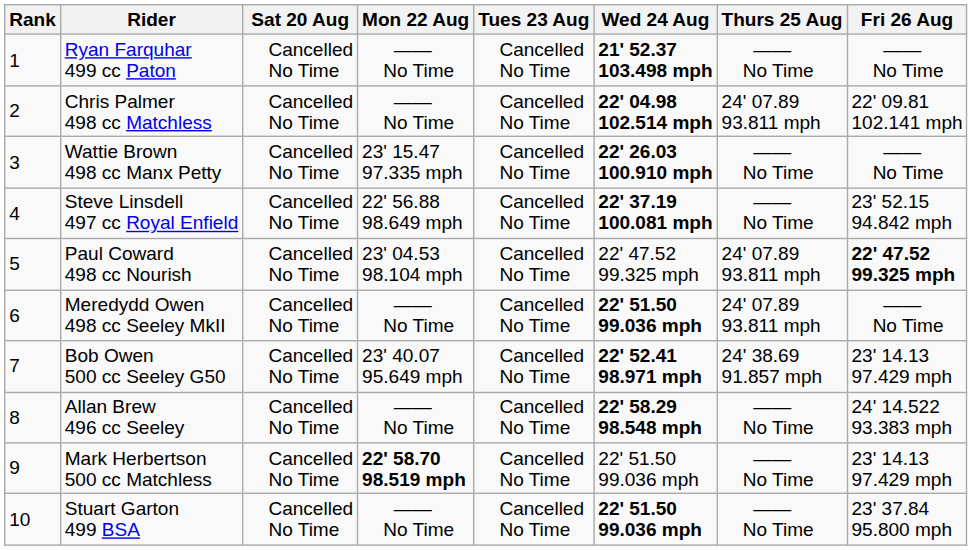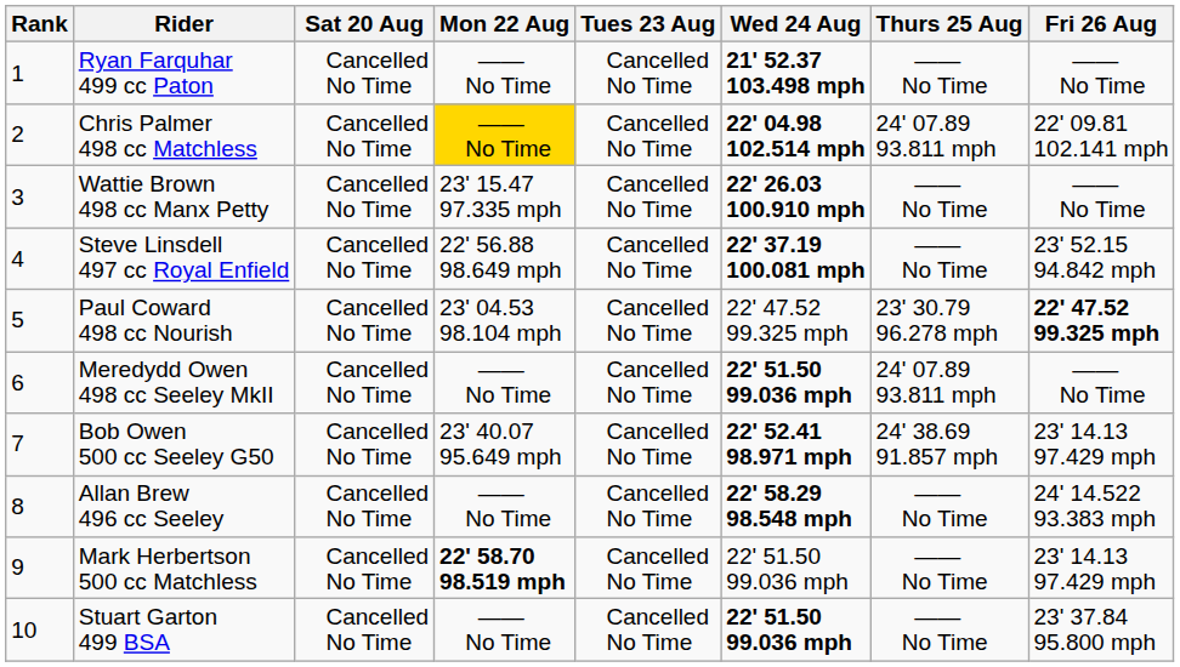 <table class="wikitable" style="font-size: 85%;">
 <tr style="background:#efefef;">
 <th>Rank</th>
 <th>Rider</th>
 <th>Sat 20 Aug</th>
 <th>Mon 22 Aug</th>
 <th>Tues 23 Aug</th>
 <th>Wed 24 Aug</th>
 <th>Thurs 25 Aug</th>
 <th>Fri 26 Aug</th>
 </tr>
 <tr>
 <td>1</td>
 <td> <a href='#'>Ryan Farquhar</a> <br> 499 cc <a href='#'>Paton</a></td>
 <td>    Cancelled <br>     No Time</td>
 <td>      ——<br>    No Time</td>
 <td>    Cancelled <br>     No Time</td>
 <td><strong>21' 52.37 <br> 103.498 mph</strong></td>
 <td>      ——<br>    No Time</td>
 <td>      ——<br>    No Time</td>
 </tr>
 <tr>
 <td>2</td>
 <td> Chris Palmer <br> 498 cc <a href='#'>Matchless</a></td>
 <td>    Cancelled <br>     No Time</td>
-<td>      ——<br>    No Time</td>
+<td style="background: gold;">      ——<br>    No Time</td>
 <td>    Cancelled <br>     No Time</td>
 <td><strong>22' 04.98 <br> 102.514 mph</strong></td>
 <td>24' 07.89 <br> 93.811 mph</td>
 <td>22' 09.81 <br> 102.141 mph</td>
 </tr>
 <tr>
 <td>3</td>
 <td> Wattie Brown <br> 498 cc Manx Petty</td>
 <td>    Cancelled <br>     No Time</td>
 <td>23' 15.47 <br> 97.335 mph</td>
 <td>    Cancelled <br>     No Time</td>
 <td><strong>22' 26.03 <br> 100.910 mph</strong></td>
 <td>      ——<br>    No Time</td>
 <td>      ——<br>    No Time</td>
 </tr>
 <tr>
 <td>4</td>
 <td> Steve Linsdell <br> 497 cc <a href='#'>Royal Enfield</a></td>
 <td>    Cancelled <br>     No Time</td>
 <td>22' 56.88 <br> 98.649 mph</td>
 <td>    Cancelled <br>     No Time</td>
 <td><strong>22' 37.19 <br> 100.081 mph</strong></td>
 <td>      ——<br>    No Time</td>
 <td>23' 52.15 <br> 94.842 mph</td>
 </tr>
 <tr>
 <td>5</td>
 <td> Paul Coward <br> 498 cc Nourish</td>
 <td>    Cancelled <br>     No Time</td>
 <td>23' 04.53 <br> 98.104 mph</td>
 <td>    Cancelled <br>     No Time</td>
 <td>22' 47.52 <br> 99.325 mph</td>
-<td>24' 07.89 <br> 93.811 mph</td>
+<td>23' 30.79 <br> 96.278 mph</td>
 <td><strong>22' 47.52 <br> 99.325 mph</strong></td>
 </tr>
 <tr>
 <td>6</td>
 <td> Meredydd Owen <br> 498 cc Seeley MkII</td>
 <td>    Cancelled <br>     No Time</td>
 <td>      ——<br>    No Time</td>
 <td>    Cancelled <br>     No Time</td>
 <td><strong>22' 51.50 <br> 99.036 mph</strong></td>
 <td>24' 07.89 <br> 93.811 mph</td>
 <td>      ——<br>    No Time</td>
 </tr>
 <tr>
 <td>7</td>
 <td> Bob Owen <br> 500 cc Seeley G50</td>
 <td>    Cancelled <br>     No Time</td>
 <td>23' 40.07 <br> 95.649 mph</td>
 <td>    Cancelled <br>     No Time</td>
 <td><strong>22' 52.41 <br> 98.971 mph</strong></td>
 <td>24' 38.69 <br> 91.857 mph</td>
 <td>23' 14.13 <br> 97.429 mph</td>
 </tr>
 <tr>
 <td>8</td>
 <td> Allan Brew <br> 496 cc Seeley</td>
 <td>    Cancelled <br>     No Time</td>
 <td>      ——<br>    No Time</td>
 <td>    Cancelled <br>     No Time</td>
 <td><strong>22' 58.29 <br> 98.548 mph</strong></td>
 <td>      ——<br>    No Time</td>
 <td>24' 14.522 <br> 93.383 mph</td>
 </tr>
 <tr>
 <td>9</td>
 <td> Mark Herbertson <br> 500 cc Matchless</td>
 <td>    Cancelled <br>     No Time</td>
 <td><strong>22' 58.70 <br> 98.519 mph</strong></td>
 <td>    Cancelled <br>     No Time</td>
 <td>22' 51.50 <br> 99.036 mph</td>
 <td>      ——<br>    No Time</td>
 <td>23' 14.13 <br> 97.429 mph</td>
 </tr>
 <tr>
 <td>10</td>
 <td> Stuart Garton <br> 499 <a href='#'>BSA</a></td>
 <td>    Cancelled <br>     No Time</td>
 <td>      ——<br>    No Time</td>
 <td>    Cancelled <br>     No Time</td>
 <td><strong>22' 51.50 <br> 99.036 mph</strong></td>
 <td>      ——<br>    No Time</td>
 <td>23' 37.84 <br> 95.800 mph</td>
 </tr>
 </table>
